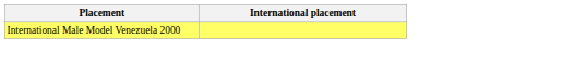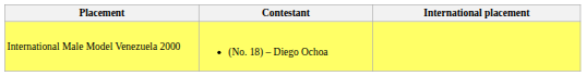 <table class="wikitable sortable" style="font-size: 95%;">
 <tr>
 <th width="280">Placement</th>
+<th width="250">Contestant</th>
 <th width="300">International placement</th>
 </tr>
 <tr style="background:#FFFF66;">
 <td>International Male Model Venezuela 2000</td>
+<td><br><ul><li> (No. 18) – Diego Ochoa</li></ul></td>
 <td></td>
 </tr>
 </table>
